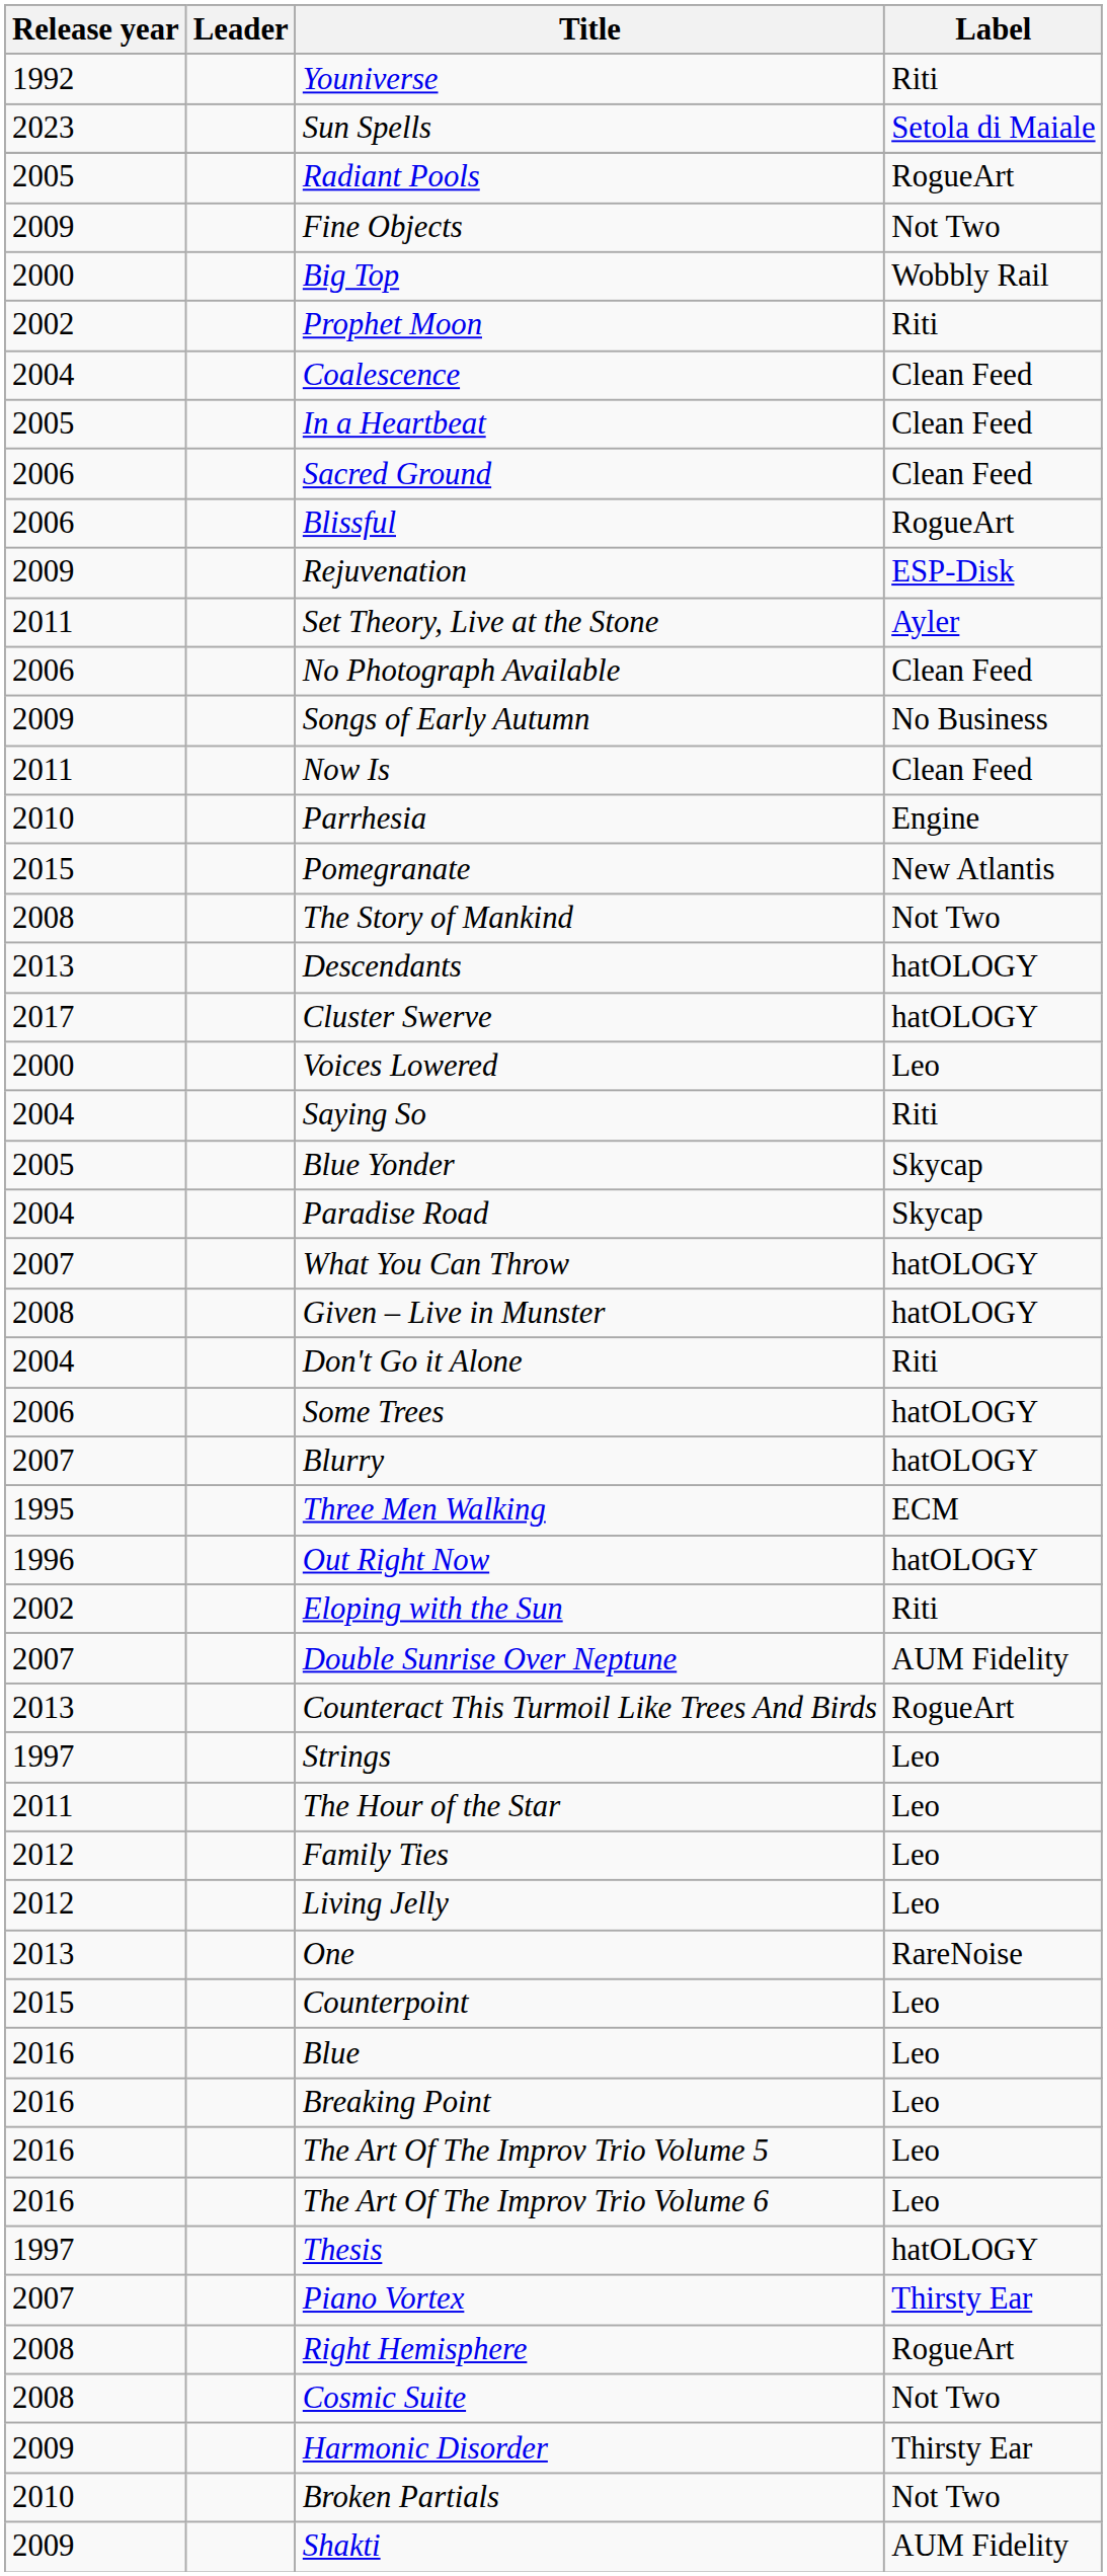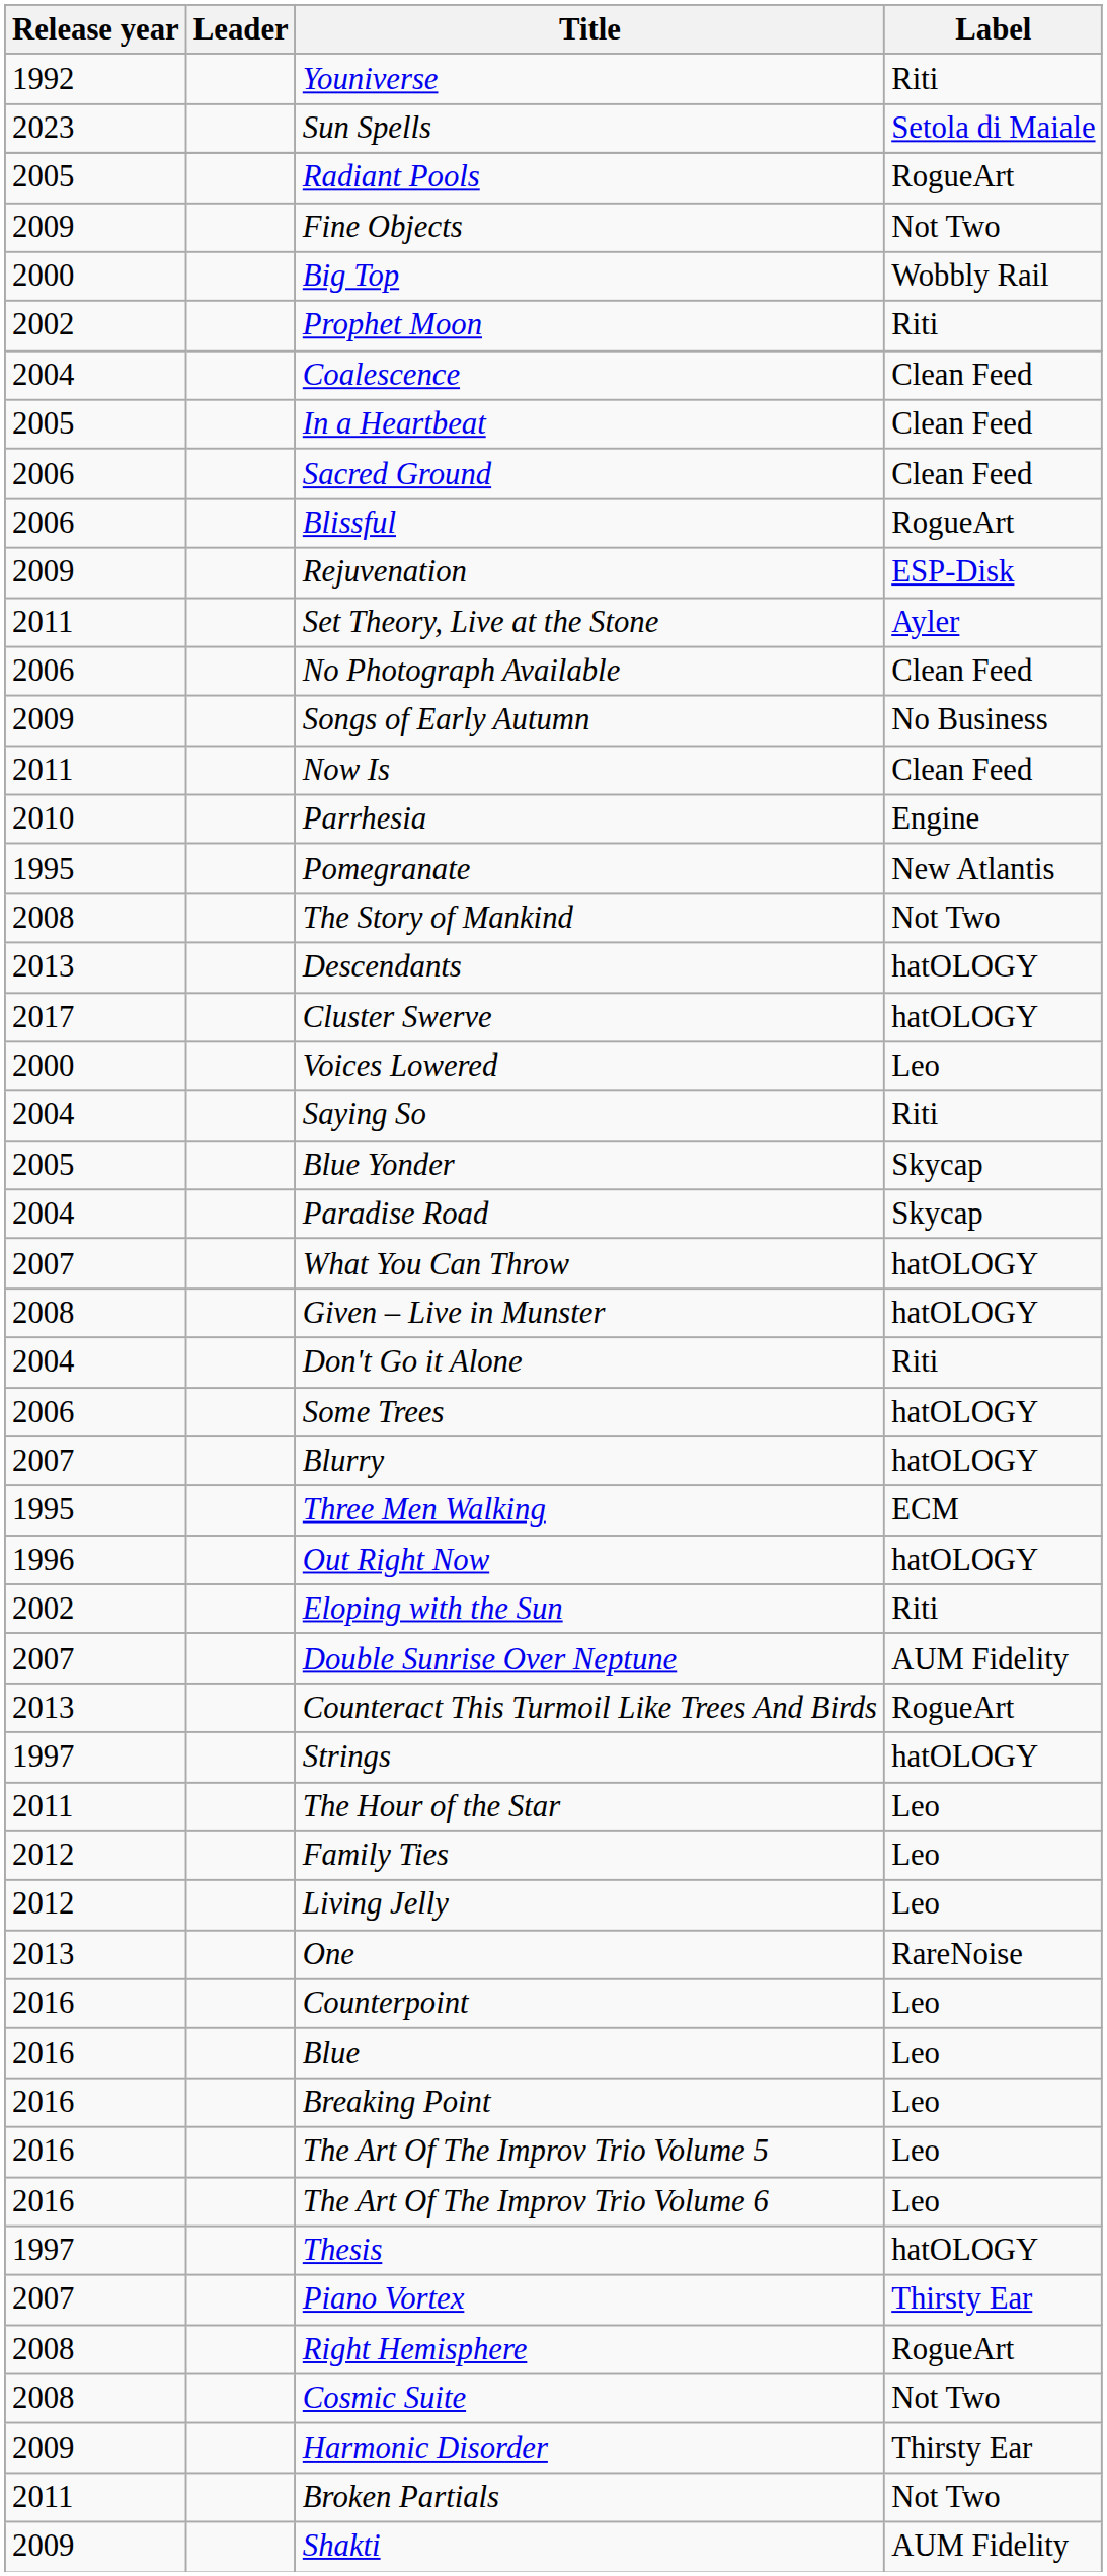 <table class="wikitable sortable">
 <tr>
 <th>Release year</th>
 <th>Leader</th>
 <th>Title</th>
 <th>Label</th>
 </tr>
 <tr>
 <td>1992</td>
 <td></td>
 <td><em><a href='#'>Youniverse</a></em></td>
 <td>Riti</td>
 </tr>
 <tr>
 <td>2023</td>
 <td></td>
 <td><em>Sun Spells</em></td>
 <td><a href='#'>Setola di Maiale</a></td>
 </tr>
 <tr>
 </tr>
 <tr>
 <td>2005</td>
 <td></td>
 <td><em><a href='#'>Radiant Pools</a></em></td>
 <td>RogueArt</td>
 </tr>
 <tr>
 <td>2009</td>
 <td></td>
 <td><em>Fine Objects</em></td>
 <td>Not Two</td>
 </tr>
 <tr>
 <td>2000</td>
 <td></td>
 <td><em><a href='#'>Big Top</a></em></td>
 <td>Wobbly Rail</td>
 </tr>
 <tr>
 <td>2002</td>
 <td></td>
 <td><em><a href='#'>Prophet Moon</a></em></td>
 <td>Riti</td>
 </tr>
 <tr>
 <td>2004</td>
 <td></td>
 <td><em><a href='#'>Coalescence</a></em></td>
 <td>Clean Feed</td>
 </tr>
 <tr>
 <td>2005</td>
 <td></td>
 <td><em><a href='#'>In a Heartbeat</a></em></td>
 <td>Clean Feed</td>
 </tr>
 <tr>
 <td>2006</td>
 <td></td>
 <td><em><a href='#'>Sacred Ground</a></em></td>
 <td>Clean Feed</td>
 </tr>
 <tr>
 <td>2006</td>
 <td></td>
 <td><em><a href='#'>Blissful</a></em></td>
 <td>RogueArt</td>
 </tr>
 <tr>
 <td>2009</td>
 <td></td>
 <td><em>Rejuvenation</em></td>
 <td><a href='#'>ESP-Disk</a></td>
 </tr>
 <tr>
 <td>2011</td>
 <td></td>
 <td><em>Set Theory, Live at the Stone</em></td>
 <td><a href='#'>Ayler</a></td>
 </tr>
 <tr>
 <td>2006</td>
 <td></td>
 <td><em>No Photograph Available</em></td>
 <td>Clean Feed</td>
 </tr>
 <tr>
 <td>2009</td>
 <td></td>
 <td><em>Songs of Early Autumn</em></td>
 <td>No Business</td>
 </tr>
 <tr>
 <td>2011</td>
 <td></td>
 <td><em>Now Is</em></td>
 <td>Clean Feed</td>
 </tr>
 <tr>
 <td>2010</td>
 <td></td>
 <td><em>Parrhesia</em></td>
 <td>Engine</td>
 </tr>
 <tr>
-<td>2015</td>
+<td>1995</td>
 <td></td>
 <td><em>Pomegranate</em></td>
 <td>New Atlantis</td>
 </tr>
 <tr>
 <td>2008</td>
 <td></td>
 <td><em>The Story of Mankind</em></td>
 <td>Not Two</td>
 </tr>
 <tr>
 <td>2013</td>
 <td></td>
 <td><em>Descendants</em></td>
 <td>hatOLOGY</td>
 </tr>
 <tr>
 <td>2017</td>
 <td></td>
 <td><em>Cluster Swerve</em></td>
 <td>hatOLOGY</td>
 </tr>
 <tr>
 <td>2000</td>
 <td></td>
 <td><em>Voices Lowered</em></td>
 <td>Leo</td>
 </tr>
 <tr>
 <td>2004</td>
 <td></td>
 <td><em>Saying So</em></td>
 <td>Riti</td>
 </tr>
 <tr>
 <td>2005</td>
 <td></td>
 <td><em>Blue Yonder</em></td>
 <td>Skycap</td>
 </tr>
 <tr>
 <td>2004</td>
 <td></td>
 <td><em>Paradise Road</em></td>
 <td>Skycap</td>
 </tr>
 <tr>
 <td>2007</td>
 <td></td>
 <td><em>What You Can Throw</em></td>
 <td>hatOLOGY</td>
 </tr>
 <tr>
 <td>2008</td>
 <td></td>
 <td><em>Given – Live in Munster</em></td>
 <td>hatOLOGY</td>
 </tr>
 <tr>
 <td>2004</td>
 <td></td>
 <td><em>Don't Go it Alone</em></td>
 <td>Riti</td>
 </tr>
 <tr>
 <td>2006</td>
 <td></td>
 <td><em>Some Trees</em></td>
 <td>hatOLOGY</td>
 </tr>
 <tr>
 <td>2007</td>
 <td></td>
 <td><em>Blurry</em></td>
 <td>hatOLOGY</td>
 </tr>
 <tr>
 <td>1995</td>
 <td></td>
 <td><em><a href='#'>Three Men Walking</a></em></td>
 <td>ECM</td>
 </tr>
 <tr>
 <td>1996</td>
 <td></td>
 <td><em><a href='#'>Out Right Now</a></em></td>
 <td>hatOLOGY</td>
 </tr>
 <tr>
 <td>2002</td>
 <td></td>
 <td><em><a href='#'>Eloping with the Sun</a></em></td>
 <td>Riti</td>
 </tr>
 <tr>
 <td>2007</td>
 <td></td>
 <td><em><a href='#'>Double Sunrise Over Neptune</a></em></td>
 <td>AUM Fidelity</td>
 </tr>
 <tr>
 <td>2013</td>
 <td></td>
 <td><em>Counteract This Turmoil Like Trees And Birds</em></td>
 <td>RogueArt</td>
 </tr>
 <tr>
 <td>1997</td>
 <td></td>
 <td><em>Strings</em></td>
-<td>Leo</td>
+<td>hatOLOGY</td>
 </tr>
 <tr>
 <td>2011</td>
 <td></td>
 <td><em>The Hour of the Star</em></td>
 <td>Leo</td>
 </tr>
 <tr>
 <td>2012</td>
 <td></td>
 <td><em>Family Ties</em></td>
 <td>Leo</td>
 </tr>
 <tr>
 <td>2012</td>
 <td></td>
 <td><em>Living Jelly</em></td>
 <td>Leo</td>
 </tr>
 <tr>
 <td>2013</td>
 <td></td>
 <td><em>One</em></td>
 <td>RareNoise</td>
 </tr>
 <tr>
-<td>2015</td>
+<td>2016</td>
 <td></td>
 <td><em>Counterpoint</em></td>
 <td>Leo</td>
 </tr>
 <tr>
 <td>2016</td>
 <td></td>
 <td><em>Blue</em></td>
 <td>Leo</td>
 </tr>
 <tr>
 <td>2016</td>
 <td></td>
 <td><em>Breaking Point</em></td>
 <td>Leo</td>
 </tr>
 <tr>
 <td>2016</td>
 <td></td>
 <td><em>The Art Of The Improv Trio Volume 5</em></td>
 <td>Leo</td>
 </tr>
 <tr>
 <td>2016</td>
 <td></td>
 <td><em>The Art Of The Improv Trio Volume 6</em></td>
 <td>Leo</td>
 </tr>
 <tr>
 <td>1997</td>
 <td></td>
 <td><em><a href='#'>Thesis</a></em></td>
 <td>hatOLOGY</td>
 </tr>
 <tr>
 <td>2007</td>
 <td></td>
 <td><em><a href='#'>Piano Vortex</a></em></td>
 <td><a href='#'>Thirsty Ear</a></td>
 </tr>
 <tr>
 <td>2008</td>
 <td></td>
 <td><em><a href='#'>Right Hemisphere</a></em></td>
 <td>RogueArt</td>
 </tr>
 <tr>
 <td>2008</td>
 <td></td>
 <td><em><a href='#'>Cosmic Suite</a></em></td>
 <td>Not Two</td>
 </tr>
 <tr>
 <td>2009</td>
 <td></td>
 <td><em><a href='#'>Harmonic Disorder</a></em></td>
 <td>Thirsty Ear</td>
 </tr>
 <tr>
-<td>2010</td>
+<td>2011</td>
 <td></td>
 <td><em>Broken Partials</em></td>
 <td>Not Two</td>
 </tr>
 <tr>
 <td>2009</td>
 <td></td>
 <td><em><a href='#'>Shakti</a></em></td>
 <td>AUM Fidelity</td>
 </tr>
 </table>
